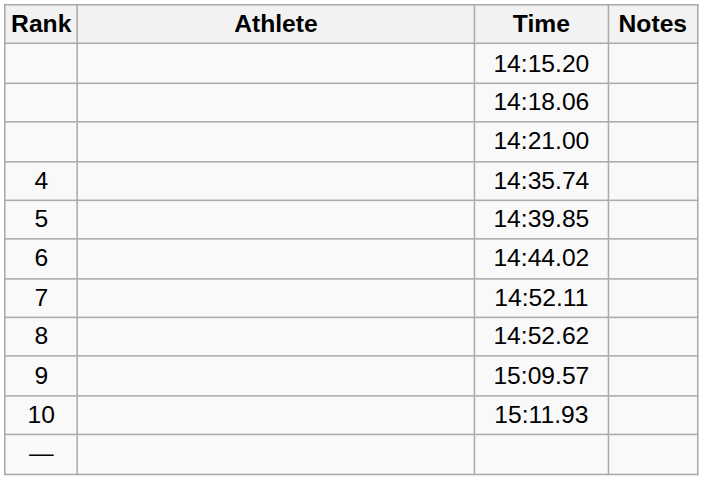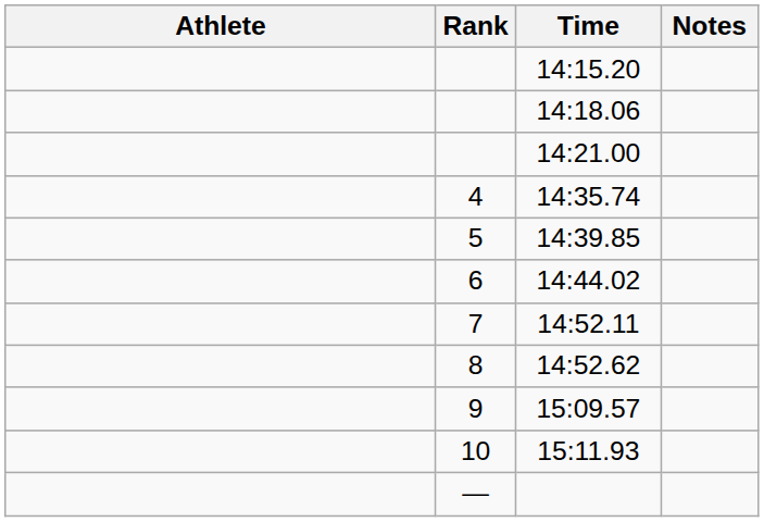 <table class="wikitable" style="text-align:center">
 <tr>
+<th width=250>Athlete</th>
 <th width=40>Rank</th>
-<th width=250>Athlete</th>
 <th width=80>Time</th>
 <th width=50>Notes</th>
 </tr>
 <tr>
+<td align=left></td>
 <td></td>
-<td align=left></td>
 <td>14:15.20</td>
 <td></td>
 </tr>
 <tr>
+<td align=left></td>
 <td></td>
-<td align=left></td>
 <td>14:18.06</td>
 <td></td>
 </tr>
 <tr>
+<td align=left></td>
 <td></td>
-<td align=left></td>
 <td>14:21.00</td>
 <td></td>
 </tr>
 <tr>
+<td align=left></td>
 <td>4</td>
-<td align=left></td>
 <td>14:35.74</td>
 <td></td>
 </tr>
 <tr>
+<td align=left></td>
 <td>5</td>
-<td align=left></td>
 <td>14:39.85</td>
 <td></td>
 </tr>
 <tr>
+<td align=left></td>
 <td>6</td>
-<td align=left></td>
 <td>14:44.02</td>
 <td></td>
 </tr>
 <tr>
+<td align=left></td>
 <td>7</td>
-<td align=left></td>
 <td>14:52.11</td>
 <td></td>
 </tr>
 <tr>
+<td align=left></td>
 <td>8</td>
-<td align=left></td>
 <td>14:52.62</td>
 <td></td>
 </tr>
 <tr>
+<td align=left></td>
 <td>9</td>
-<td align=left></td>
 <td>15:09.57</td>
 <td></td>
 </tr>
 <tr>
+<td align=left></td>
 <td>10</td>
-<td align=left></td>
 <td>15:11.93</td>
 <td></td>
 </tr>
 <tr>
+<td align=left></td>
 <td>—</td>
-<td align=left></td>
 <td></td>
 <td></td>
 </tr>
 </table>
